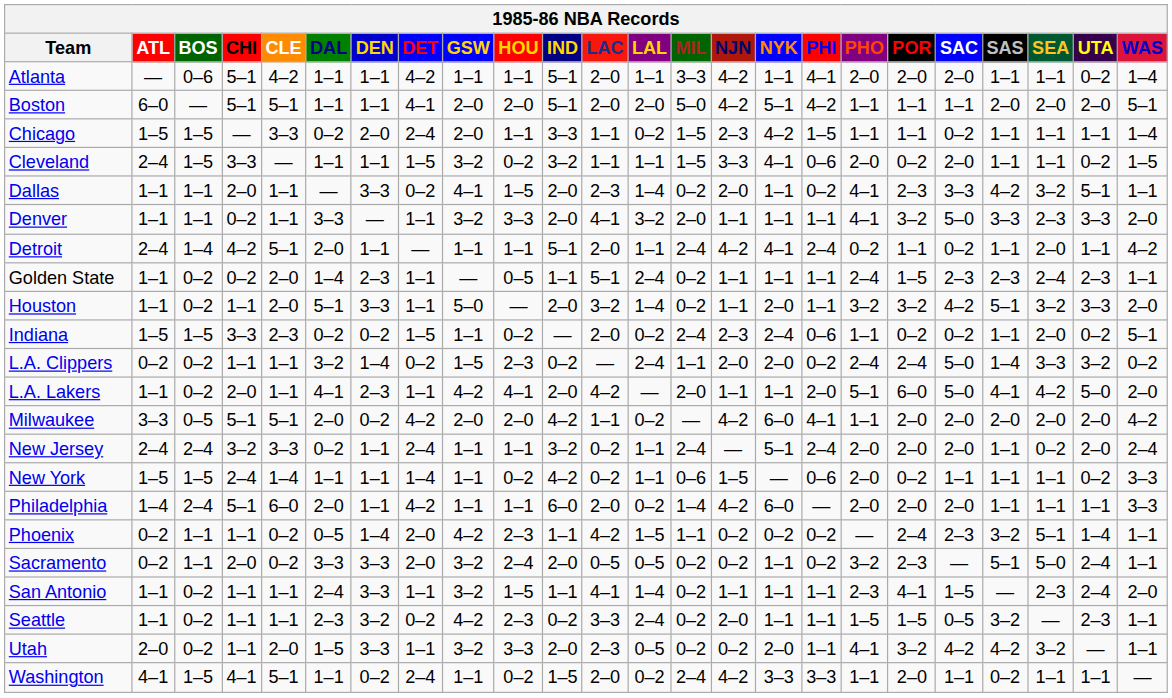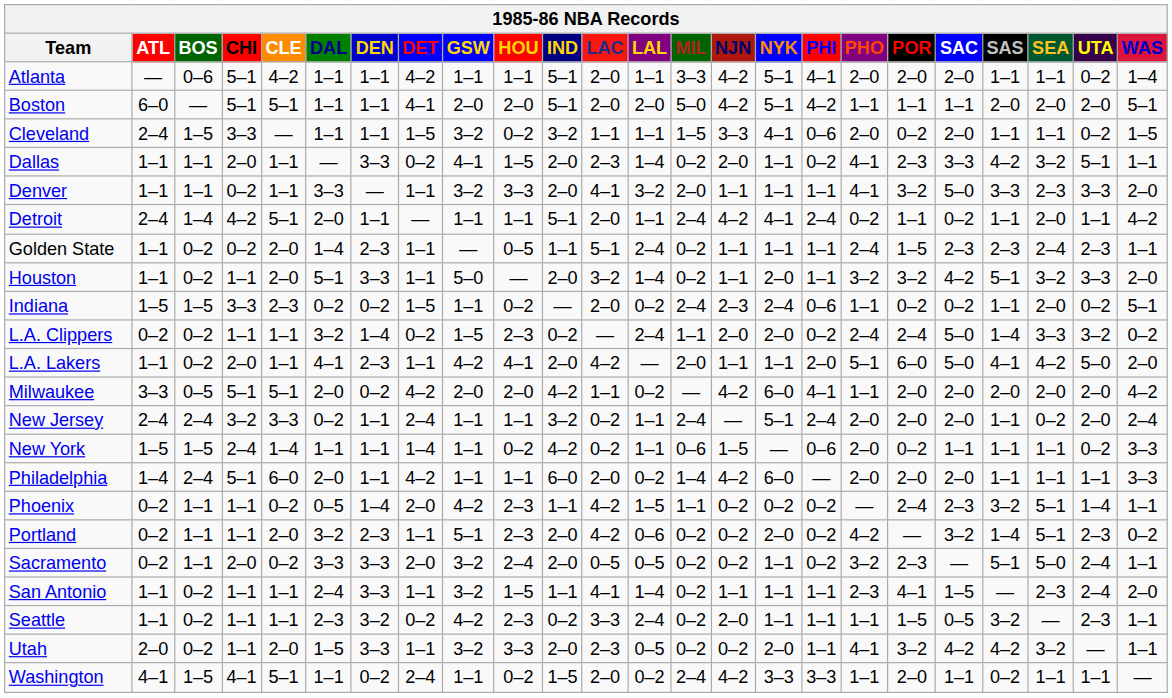 <table class="wikitable" style="font-size:95%; text-align:center;">
 <tr>
 <th colspan=24>1985-86 NBA Records</th>
 </tr>
 <tr>
 <th width=100>Team</th>
 <th style="background:#FF0000;color:#FFFFFF;width=35">ATL</th>
 <th style="background:#006400;color:#FFFFFF;width=35">BOS</th>
 <th style="background:#FF0000;color:#000000;width=35">CHI</th>
 <th style="background:#FF8C00;color:#FFFFFF;width=35">CLE</th>
 <th style="background:#008000;color:#00008B;width=35">DAL</th>
 <th style="background:#0000CD;color:#FFD700;width=35">DEN</th>
 <th style="background:#0000FF;color:#FF0000;width=35">DET</th>
 <th style="background:#0000FF;color:#FFD700;width=35">GSW</th>
 <th style="background:#FF0000;color:#FFD700;width=35">HOU</th>
 <th style="background:#000080;color:#FFD700;width=35">IND</th>
 <th style="background:#F9160D;color:#1A2E8B;width=35">LAC</th>
 <th style="background:#800080;color:#FFD700;width=35">LAL</th>
 <th style="background:#006400;color:#B22222;width=35">MIL</th>
 <th style="background:#B0170C;color:#00056D;width=35">NJN</th>
 <th style="background:#0000FF;color:#FF8C00;width=35">NYK</th>
 <th style="background:#FF0000;color:#0000FF;width=35">PHI</th>
 <th style="background:#800080;color:#FF4500;width=35">PHO</th>
 <th style="background:#000000;color:#FF0000;width=35">POR</th>
 <th style="background:#0000FF;color:#FFFFFF;width=35">SAC</th>
 <th style="background:#000000;color:#C0C0C0;width=35">SAS</th>
 <th style="background:#005831;color:#FFC322;width=35">SEA</th>
 <th style="background:#36004A;color:#FFFF00;width=35">UTA</th>
 <th style="background:#DC143C;color:#0000CD;width=35">WAS</th>
 </tr>
 <tr>
 <td style="text-align:left;"><a href='#'>Atlanta</a></td>
 <td>—</td>
 <td>0–6</td>
 <td>5–1</td>
 <td>4–2</td>
 <td>1–1</td>
 <td>1–1</td>
 <td>4–2</td>
 <td>1–1</td>
 <td>1–1</td>
 <td>5–1</td>
 <td>2–0</td>
 <td>1–1</td>
 <td>3–3</td>
 <td>4–2</td>
-<td>1–1</td>
+<td>5–1</td>
 <td>4–1</td>
 <td>2–0</td>
 <td>2–0</td>
 <td>2–0</td>
 <td>1–1</td>
 <td>1–1</td>
 <td>0–2</td>
 <td>1–4</td>
 </tr>
 <tr>
 <td style="text-align:left;"><a href='#'>Boston</a></td>
 <td>6–0</td>
 <td>—</td>
 <td>5–1</td>
 <td>5–1</td>
 <td>1–1</td>
 <td>1–1</td>
 <td>4–1</td>
 <td>2–0</td>
 <td>2–0</td>
 <td>5–1</td>
 <td>2–0</td>
 <td>2–0</td>
 <td>5–0</td>
 <td>4–2</td>
 <td>5–1</td>
 <td>4–2</td>
 <td>1–1</td>
 <td>1–1</td>
 <td>1–1</td>
 <td>2–0</td>
 <td>2–0</td>
 <td>2–0</td>
 <td>5–1</td>
-</tr>
-<tr>
-<td style="text-align:left;"><a href='#'>Chicago</a></td>
-<td>1–5</td>
-<td>1–5</td>
-<td>—</td>
-<td>3–3</td>
-<td>0–2</td>
-<td>2–0</td>
-<td>2–4</td>
-<td>2–0</td>
-<td>1–1</td>
-<td>3–3</td>
-<td>1–1</td>
-<td>0–2</td>
-<td>1–5</td>
-<td>2–3</td>
-<td>4–2</td>
-<td>1–5</td>
-<td>1–1</td>
-<td>1–1</td>
-<td>0–2</td>
-<td>1–1</td>
-<td>1–1</td>
-<td>1–1</td>
-<td>1–4</td>
 </tr>
 <tr>
 <td style="text-align:left;"><a href='#'>Cleveland</a></td>
 <td>2–4</td>
 <td>1–5</td>
 <td>3–3</td>
 <td>—</td>
 <td>1–1</td>
 <td>1–1</td>
 <td>1–5</td>
 <td>3–2</td>
 <td>0–2</td>
 <td>3–2</td>
 <td>1–1</td>
 <td>1–1</td>
 <td>1–5</td>
 <td>3–3</td>
 <td>4–1</td>
 <td>0–6</td>
 <td>2–0</td>
 <td>0–2</td>
 <td>2–0</td>
 <td>1–1</td>
 <td>1–1</td>
 <td>0–2</td>
 <td>1–5</td>
 </tr>
 <tr>
 <td style="text-align:left;"><a href='#'>Dallas</a></td>
 <td>1–1</td>
 <td>1–1</td>
 <td>2–0</td>
 <td>1–1</td>
 <td>—</td>
 <td>3–3</td>
 <td>0–2</td>
 <td>4–1</td>
 <td>1–5</td>
 <td>2–0</td>
 <td>2–3</td>
 <td>1–4</td>
 <td>0–2</td>
 <td>2–0</td>
 <td>1–1</td>
 <td>0–2</td>
 <td>4–1</td>
 <td>2–3</td>
 <td>3–3</td>
 <td>4–2</td>
 <td>3–2</td>
 <td>5–1</td>
 <td>1–1</td>
 </tr>
 <tr>
 <td style="text-align:left;"><a href='#'>Denver</a></td>
 <td>1–1</td>
 <td>1–1</td>
 <td>0–2</td>
 <td>1–1</td>
 <td>3–3</td>
 <td>—</td>
 <td>1–1</td>
 <td>3–2</td>
 <td>3–3</td>
 <td>2–0</td>
 <td>4–1</td>
 <td>3–2</td>
 <td>2–0</td>
 <td>1–1</td>
 <td>1–1</td>
 <td>1–1</td>
 <td>4–1</td>
 <td>3–2</td>
 <td>5–0</td>
 <td>3–3</td>
 <td>2–3</td>
 <td>3–3</td>
 <td>2–0</td>
 </tr>
 <tr>
 <td style="text-align:left;"><a href='#'>Detroit</a></td>
 <td>2–4</td>
 <td>1–4</td>
 <td>4–2</td>
 <td>5–1</td>
 <td>2–0</td>
 <td>1–1</td>
 <td>—</td>
 <td>1–1</td>
 <td>1–1</td>
 <td>5–1</td>
 <td>2–0</td>
 <td>1–1</td>
 <td>2–4</td>
 <td>4–2</td>
 <td>4–1</td>
 <td>2–4</td>
 <td>0–2</td>
 <td>1–1</td>
 <td>0–2</td>
 <td>1–1</td>
 <td>2–0</td>
 <td>1–1</td>
 <td>4–2</td>
 </tr>
 <tr>
 <td style="text-align:left;">Golden State</td>
 <td>1–1</td>
 <td>0–2</td>
 <td>0–2</td>
 <td>2–0</td>
 <td>1–4</td>
 <td>2–3</td>
 <td>1–1</td>
 <td>—</td>
 <td>0–5</td>
 <td>1–1</td>
 <td>5–1</td>
 <td>2–4</td>
 <td>0–2</td>
 <td>1–1</td>
 <td>1–1</td>
 <td>1–1</td>
 <td>2–4</td>
 <td>1–5</td>
 <td>2–3</td>
 <td>2–3</td>
 <td>2–4</td>
 <td>2–3</td>
 <td>1–1</td>
 </tr>
 <tr>
 <td style="text-align:left;"><a href='#'>Houston</a></td>
 <td>1–1</td>
 <td>0–2</td>
 <td>1–1</td>
 <td>2–0</td>
 <td>5–1</td>
 <td>3–3</td>
 <td>1–1</td>
 <td>5–0</td>
 <td>—</td>
 <td>2–0</td>
 <td>3–2</td>
 <td>1–4</td>
 <td>0–2</td>
 <td>1–1</td>
 <td>2–0</td>
 <td>1–1</td>
 <td>3–2</td>
 <td>3–2</td>
 <td>4–2</td>
 <td>5–1</td>
 <td>3–2</td>
 <td>3–3</td>
 <td>2–0</td>
 </tr>
 <tr>
 <td style="text-align:left;"><a href='#'>Indiana</a></td>
 <td>1–5</td>
 <td>1–5</td>
 <td>3–3</td>
 <td>2–3</td>
 <td>0–2</td>
 <td>0–2</td>
 <td>1–5</td>
 <td>1–1</td>
 <td>0–2</td>
 <td>—</td>
 <td>2–0</td>
 <td>0–2</td>
 <td>2–4</td>
 <td>2–3</td>
 <td>2–4</td>
 <td>0–6</td>
 <td>1–1</td>
 <td>0–2</td>
 <td>0–2</td>
 <td>1–1</td>
 <td>2–0</td>
 <td>0–2</td>
 <td>5–1</td>
 </tr>
 <tr>
 <td style="text-align:left;"><a href='#'>L.A. Clippers</a></td>
 <td>0–2</td>
 <td>0–2</td>
 <td>1–1</td>
 <td>1–1</td>
 <td>3–2</td>
 <td>1–4</td>
 <td>0–2</td>
 <td>1–5</td>
 <td>2–3</td>
 <td>0–2</td>
 <td>—</td>
 <td>2–4</td>
 <td>1–1</td>
 <td>2–0</td>
 <td>2–0</td>
 <td>0–2</td>
 <td>2–4</td>
 <td>2–4</td>
 <td>5–0</td>
 <td>1–4</td>
 <td>3–3</td>
 <td>3–2</td>
 <td>0–2</td>
 </tr>
 <tr>
 <td style="text-align:left;"><a href='#'>L.A. Lakers</a></td>
 <td>1–1</td>
 <td>0–2</td>
 <td>2–0</td>
 <td>1–1</td>
 <td>4–1</td>
 <td>2–3</td>
 <td>1–1</td>
 <td>4–2</td>
 <td>4–1</td>
 <td>2–0</td>
 <td>4–2</td>
 <td>—</td>
 <td>2–0</td>
 <td>1–1</td>
 <td>1–1</td>
 <td>2–0</td>
 <td>5–1</td>
 <td>6–0</td>
 <td>5–0</td>
 <td>4–1</td>
 <td>4–2</td>
 <td>5–0</td>
 <td>2–0</td>
 </tr>
 <tr>
 <td style="text-align:left;"><a href='#'>Milwaukee</a></td>
 <td>3–3</td>
 <td>0–5</td>
 <td>5–1</td>
 <td>5–1</td>
 <td>2–0</td>
 <td>0–2</td>
 <td>4–2</td>
 <td>2–0</td>
 <td>2–0</td>
 <td>4–2</td>
 <td>1–1</td>
 <td>0–2</td>
 <td>—</td>
 <td>4–2</td>
 <td>6–0</td>
 <td>4–1</td>
 <td>1–1</td>
 <td>2–0</td>
 <td>2–0</td>
 <td>2–0</td>
 <td>2–0</td>
 <td>2–0</td>
 <td>4–2</td>
 </tr>
 <tr>
 <td style="text-align:left;"><a href='#'>New Jersey</a></td>
 <td>2–4</td>
 <td>2–4</td>
 <td>3–2</td>
 <td>3–3</td>
 <td>0–2</td>
 <td>1–1</td>
 <td>2–4</td>
 <td>1–1</td>
 <td>1–1</td>
 <td>3–2</td>
 <td>0–2</td>
 <td>1–1</td>
 <td>2–4</td>
 <td>—</td>
 <td>5–1</td>
 <td>2–4</td>
 <td>2–0</td>
 <td>2–0</td>
 <td>2–0</td>
 <td>1–1</td>
 <td>0–2</td>
 <td>2–0</td>
 <td>2–4</td>
 </tr>
 <tr>
 <td style="text-align:left;"><a href='#'>New York</a></td>
 <td>1–5</td>
 <td>1–5</td>
 <td>2–4</td>
 <td>1–4</td>
 <td>1–1</td>
 <td>1–1</td>
 <td>1–4</td>
 <td>1–1</td>
 <td>0–2</td>
 <td>4–2</td>
 <td>0–2</td>
 <td>1–1</td>
 <td>0–6</td>
 <td>1–5</td>
 <td>—</td>
 <td>0–6</td>
 <td>2–0</td>
 <td>0–2</td>
 <td>1–1</td>
 <td>1–1</td>
 <td>1–1</td>
 <td>0–2</td>
 <td>3–3</td>
 </tr>
 <tr>
 <td style="text-align:left;"><a href='#'>Philadelphia</a></td>
 <td>1–4</td>
 <td>2–4</td>
 <td>5–1</td>
 <td>6–0</td>
 <td>2–0</td>
 <td>1–1</td>
 <td>4–2</td>
 <td>1–1</td>
 <td>1–1</td>
 <td>6–0</td>
 <td>2–0</td>
 <td>0–2</td>
 <td>1–4</td>
 <td>4–2</td>
 <td>6–0</td>
 <td>—</td>
 <td>2–0</td>
 <td>2–0</td>
 <td>2–0</td>
 <td>1–1</td>
 <td>1–1</td>
 <td>1–1</td>
 <td>3–3</td>
 </tr>
 <tr>
 <td style="text-align:left;"><a href='#'>Phoenix</a></td>
 <td>0–2</td>
 <td>1–1</td>
 <td>1–1</td>
 <td>0–2</td>
 <td>0–5</td>
 <td>1–4</td>
 <td>2–0</td>
 <td>4–2</td>
 <td>2–3</td>
 <td>1–1</td>
 <td>4–2</td>
 <td>1–5</td>
 <td>1–1</td>
 <td>0–2</td>
 <td>0–2</td>
 <td>0–2</td>
 <td>—</td>
 <td>2–4</td>
 <td>2–3</td>
 <td>3–2</td>
 <td>5–1</td>
 <td>1–4</td>
 <td>1–1</td>
 </tr>
 <tr>
+<td style="text-align:left;"><a href='#'>Portland</a></td>
+<td>0–2</td>
+<td>1–1</td>
+<td>1–1</td>
+<td>2–0</td>
+<td>3–2</td>
+<td>2–3</td>
+<td>1–1</td>
+<td>5–1</td>
+<td>2–3</td>
+<td>2–0</td>
+<td>4–2</td>
+<td>0–6</td>
+<td>0–2</td>
+<td>0–2</td>
+<td>2–0</td>
+<td>0–2</td>
+<td>4–2</td>
+<td>—</td>
+<td>3–2</td>
+<td>1–4</td>
+<td>5–1</td>
+<td>2–3</td>
+<td>0–2</td>
+</tr>
+<tr>
 <td style="text-align:left;"><a href='#'>Sacramento</a></td>
 <td>0–2</td>
 <td>1–1</td>
 <td>2–0</td>
 <td>0–2</td>
 <td>3–3</td>
 <td>3–3</td>
 <td>2–0</td>
 <td>3–2</td>
 <td>2–4</td>
 <td>2–0</td>
 <td>0–5</td>
 <td>0–5</td>
 <td>0–2</td>
 <td>0–2</td>
 <td>1–1</td>
 <td>0–2</td>
 <td>3–2</td>
 <td>2–3</td>
 <td>—</td>
 <td>5–1</td>
 <td>5–0</td>
 <td>2–4</td>
 <td>1–1</td>
 </tr>
 <tr>
 <td style="text-align:left;"><a href='#'>San Antonio</a></td>
 <td>1–1</td>
 <td>0–2</td>
 <td>1–1</td>
 <td>1–1</td>
 <td>2–4</td>
 <td>3–3</td>
 <td>1–1</td>
 <td>3–2</td>
 <td>1–5</td>
 <td>1–1</td>
 <td>4–1</td>
 <td>1–4</td>
 <td>0–2</td>
 <td>1–1</td>
 <td>1–1</td>
 <td>1–1</td>
 <td>2–3</td>
 <td>4–1</td>
 <td>1–5</td>
 <td>—</td>
 <td>2–3</td>
 <td>2–4</td>
 <td>2–0</td>
 </tr>
 <tr>
 <td style="text-align:left;"><a href='#'>Seattle</a></td>
 <td>1–1</td>
 <td>0–2</td>
 <td>1–1</td>
 <td>1–1</td>
 <td>2–3</td>
 <td>3–2</td>
 <td>0–2</td>
 <td>4–2</td>
 <td>2–3</td>
 <td>0–2</td>
 <td>3–3</td>
 <td>2–4</td>
 <td>0–2</td>
 <td>2–0</td>
 <td>1–1</td>
 <td>1–1</td>
-<td>1–5</td>
+<td>1–1</td>
 <td>1–5</td>
 <td>0–5</td>
 <td>3–2</td>
 <td>—</td>
 <td>2–3</td>
 <td>1–1</td>
 </tr>
 <tr>
 <td style="text-align:left;"><a href='#'>Utah</a></td>
 <td>2–0</td>
 <td>0–2</td>
 <td>1–1</td>
 <td>2–0</td>
 <td>1–5</td>
 <td>3–3</td>
 <td>1–1</td>
 <td>3–2</td>
 <td>3–3</td>
 <td>2–0</td>
 <td>2–3</td>
 <td>0–5</td>
 <td>0–2</td>
 <td>0–2</td>
 <td>2–0</td>
 <td>1–1</td>
 <td>4–1</td>
 <td>3–2</td>
 <td>4–2</td>
 <td>4–2</td>
 <td>3–2</td>
 <td>—</td>
 <td>1–1</td>
 </tr>
 <tr>
 <td style="text-align:left;"><a href='#'>Washington</a></td>
 <td>4–1</td>
 <td>1–5</td>
 <td>4–1</td>
 <td>5–1</td>
 <td>1–1</td>
 <td>0–2</td>
 <td>2–4</td>
 <td>1–1</td>
 <td>0–2</td>
 <td>1–5</td>
 <td>2–0</td>
 <td>0–2</td>
 <td>2–4</td>
 <td>4–2</td>
 <td>3–3</td>
 <td>3–3</td>
 <td>1–1</td>
 <td>2–0</td>
 <td>1–1</td>
 <td>0–2</td>
 <td>1–1</td>
 <td>1–1</td>
 <td>—</td>
 </tr>
 </table>
